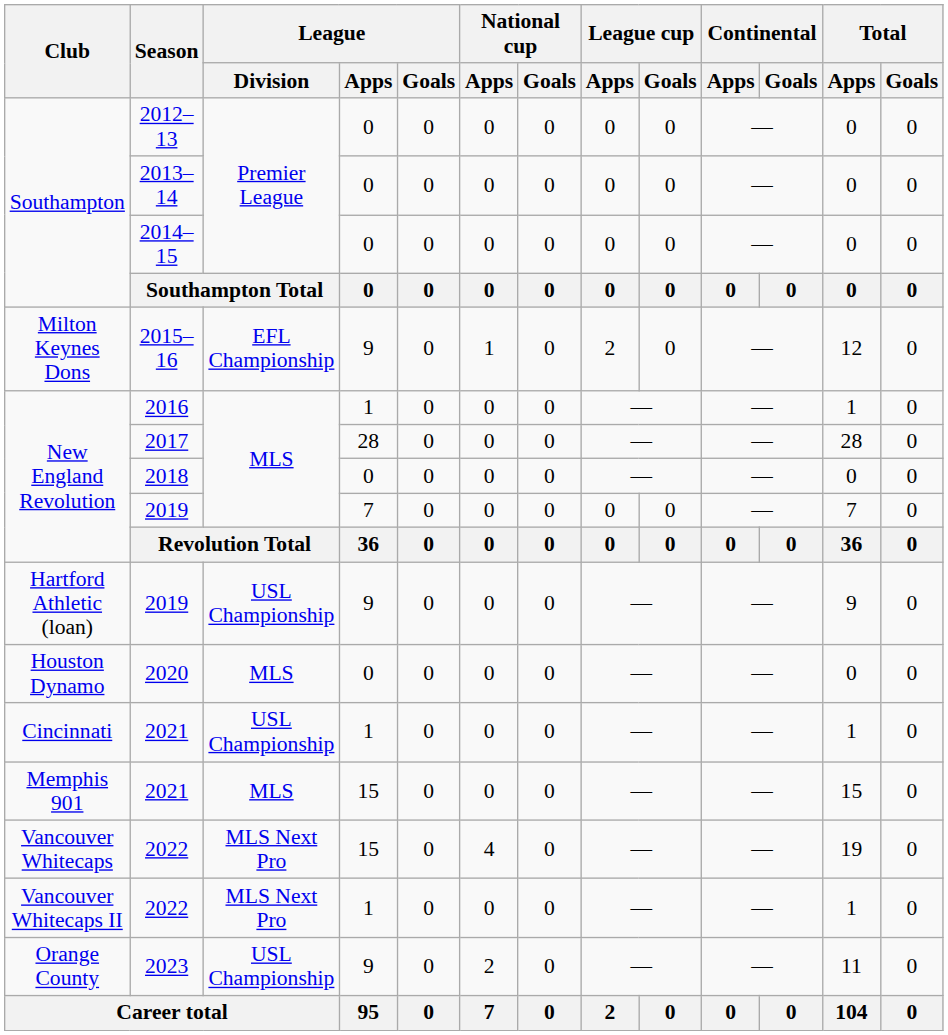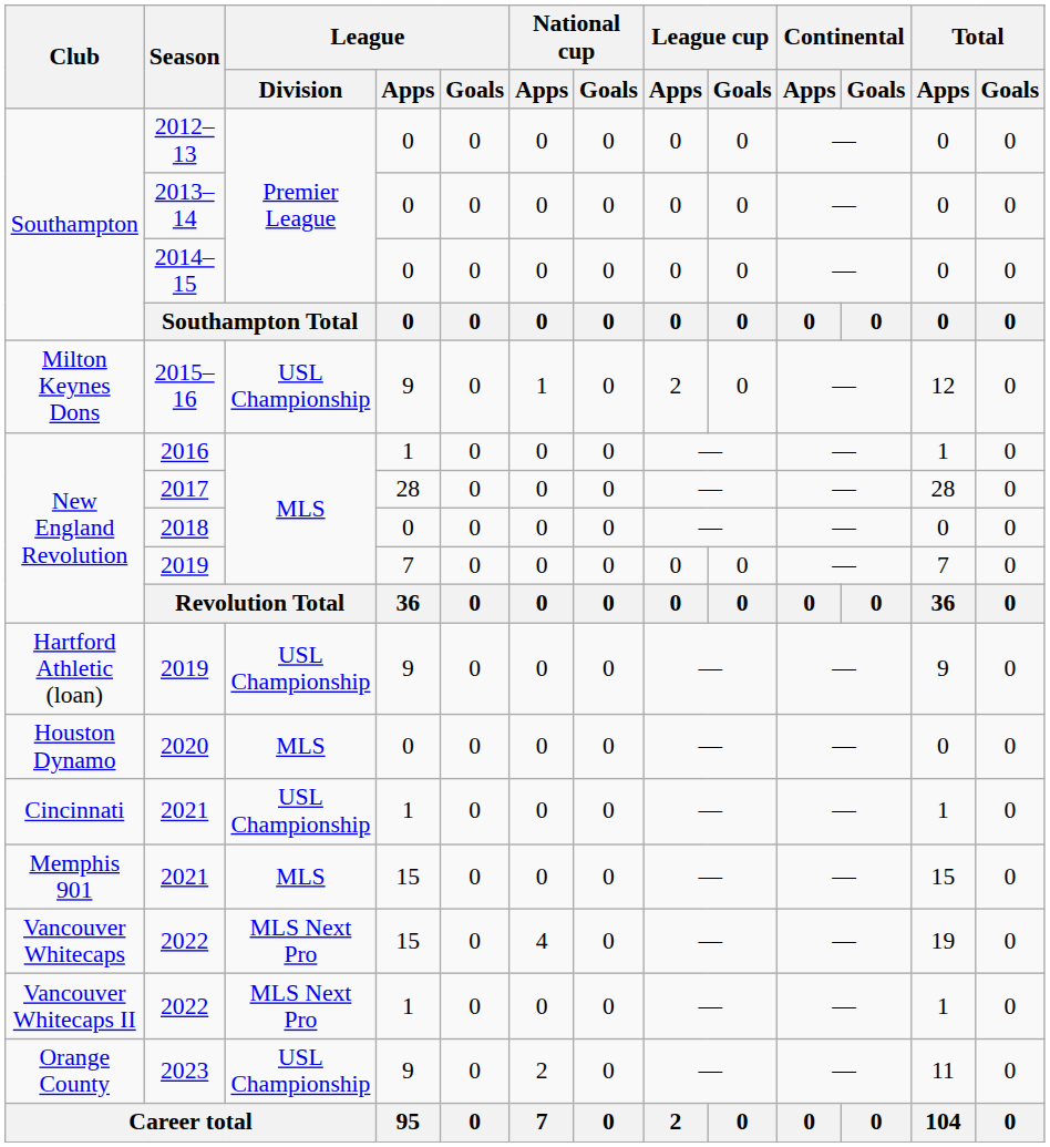 <table class="wikitable" style="text-align: center;">
 <tr>
 <th rowspan=2>Club</th>
 <th rowspan=2>Season</th>
 <th colspan=3>League</th>
 <th colspan="2">National cup</th>
 <th colspan="2">League cup</th>
 <th colspan=2>Continental</th>
 <th colspan=2>Total</th>
 </tr>
 <tr>
 <th>Division</th>
 <th>Apps</th>
 <th>Goals</th>
 <th>Apps</th>
 <th>Goals</th>
 <th>Apps</th>
 <th>Goals</th>
 <th>Apps</th>
 <th>Goals</th>
 <th>Apps</th>
 <th>Goals</th>
 </tr>
 <tr>
 <td rowspan="4"><a href='#'>Southampton</a></td>
 <td><a href='#'>2012–13</a></td>
 <td rowspan="3"><a href='#'>Premier League</a></td>
 <td>0</td>
 <td>0</td>
 <td>0</td>
 <td>0</td>
 <td>0</td>
 <td>0</td>
 <td colspan="2">—</td>
 <td>0</td>
 <td>0</td>
 </tr>
 <tr>
 <td><a href='#'>2013–14</a></td>
 <td>0</td>
 <td>0</td>
 <td>0</td>
 <td>0</td>
 <td>0</td>
 <td>0</td>
 <td colspan="2">—</td>
 <td>0</td>
 <td>0</td>
 </tr>
 <tr>
 <td><a href='#'>2014–15</a></td>
 <td>0</td>
 <td>0</td>
 <td>0</td>
 <td>0</td>
 <td>0</td>
 <td>0</td>
 <td colspan="2">—</td>
 <td>0</td>
 <td>0</td>
 </tr>
 <tr>
 <th colspan="2">Southampton Total</th>
 <th>0</th>
 <th>0</th>
 <th>0</th>
 <th>0</th>
 <th>0</th>
 <th>0</th>
 <th>0</th>
 <th>0</th>
 <th>0</th>
 <th>0</th>
 </tr>
 <tr>
 <td><a href='#'>Milton Keynes Dons</a></td>
 <td><a href='#'>2015–16</a></td>
-<td><a href='#'>EFL Championship</a></td>
+<td><a href='#'>USL Championship</a></td>
 <td>9</td>
 <td>0</td>
 <td>1</td>
 <td>0</td>
 <td>2</td>
 <td>0</td>
 <td colspan="2">—</td>
 <td>12</td>
 <td>0</td>
 </tr>
 <tr>
 <td rowspan="5"><a href='#'>New England Revolution</a></td>
 <td><a href='#'>2016</a></td>
 <td rowspan="4"><a href='#'>MLS</a></td>
 <td>1</td>
 <td>0</td>
 <td>0</td>
 <td>0</td>
 <td colspan="2">—</td>
 <td colspan="2">—</td>
 <td>1</td>
 <td>0</td>
 </tr>
 <tr>
 <td><a href='#'>2017</a></td>
 <td>28</td>
 <td>0</td>
 <td>0</td>
 <td>0</td>
 <td colspan="2">—</td>
 <td colspan="2">—</td>
 <td>28</td>
 <td>0</td>
 </tr>
 <tr>
 <td><a href='#'>2018</a></td>
 <td>0</td>
 <td>0</td>
 <td>0</td>
 <td>0</td>
 <td colspan="2">—</td>
 <td colspan="2">—</td>
 <td>0</td>
 <td>0</td>
 </tr>
 <tr>
 <td><a href='#'>2019</a></td>
 <td>7</td>
 <td>0</td>
 <td>0</td>
 <td>0</td>
 <td>0</td>
 <td>0</td>
 <td colspan="2">—</td>
 <td>7</td>
 <td>0</td>
 </tr>
 <tr>
 <th colspan="2">Revolution Total</th>
 <th>36</th>
 <th>0</th>
 <th>0</th>
 <th>0</th>
 <th>0</th>
 <th>0</th>
 <th>0</th>
 <th>0</th>
 <th>36</th>
 <th>0</th>
 </tr>
 <tr>
 <td><a href='#'>Hartford Athletic</a> (loan)</td>
 <td><a href='#'>2019</a></td>
 <td><a href='#'>USL Championship</a></td>
 <td>9</td>
 <td>0</td>
 <td>0</td>
 <td>0</td>
 <td colspan="2">—</td>
 <td colspan="2">—</td>
 <td>9</td>
 <td>0</td>
 </tr>
 <tr>
 <td><a href='#'>Houston Dynamo</a></td>
 <td><a href='#'>2020</a></td>
 <td><a href='#'>MLS</a></td>
 <td>0</td>
 <td>0</td>
 <td>0</td>
 <td>0</td>
 <td colspan="2">—</td>
 <td colspan="2">—</td>
 <td>0</td>
 <td>0</td>
 </tr>
 <tr>
 <td><a href='#'>Cincinnati</a></td>
 <td><a href='#'>2021</a></td>
 <td><a href='#'>USL Championship</a></td>
 <td>1</td>
 <td>0</td>
 <td>0</td>
 <td>0</td>
 <td colspan="2">—</td>
 <td colspan="2">—</td>
 <td>1</td>
 <td>0</td>
 </tr>
 <tr>
 <td><a href='#'>Memphis 901</a></td>
 <td><a href='#'>2021</a></td>
 <td><a href='#'>MLS</a></td>
 <td>15</td>
 <td>0</td>
 <td>0</td>
 <td>0</td>
 <td colspan="2">—</td>
 <td colspan="2">—</td>
 <td>15</td>
 <td>0</td>
 </tr>
 <tr>
 <td><a href='#'>Vancouver Whitecaps</a></td>
 <td><a href='#'>2022</a></td>
 <td><a href='#'>MLS Next Pro</a></td>
 <td>15</td>
 <td>0</td>
 <td>4</td>
 <td>0</td>
 <td colspan="2">—</td>
 <td colspan="2">—</td>
 <td>19</td>
 <td>0</td>
 </tr>
 <tr>
 <td><a href='#'>Vancouver Whitecaps II</a></td>
 <td><a href='#'>2022</a></td>
 <td><a href='#'>MLS Next Pro</a></td>
 <td>1</td>
 <td>0</td>
 <td>0</td>
 <td>0</td>
 <td colspan="2">—</td>
 <td colspan="2">—</td>
 <td>1</td>
 <td>0</td>
 </tr>
 <tr>
 <td><a href='#'>Orange County</a></td>
 <td><a href='#'>2023</a></td>
 <td><a href='#'>USL Championship</a></td>
 <td>9</td>
 <td>0</td>
 <td>2</td>
 <td>0</td>
 <td colspan="2">—</td>
 <td colspan="2">—</td>
 <td>11</td>
 <td>0</td>
 </tr>
 <tr>
 <th colspan="3">Career total</th>
 <th>95</th>
 <th>0</th>
 <th>7</th>
 <th>0</th>
 <th>2</th>
 <th>0</th>
 <th>0</th>
 <th>0</th>
 <th>104</th>
 <th>0</th>
 </tr>
 </table>
